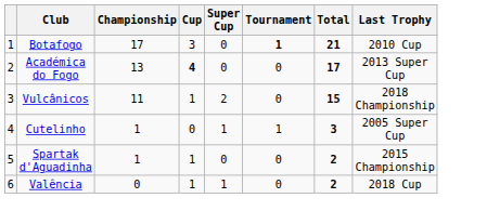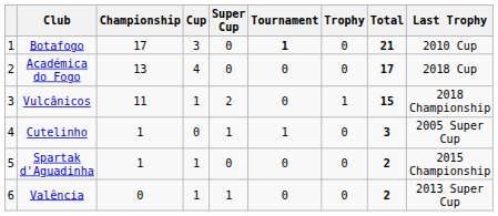 <table class="wikitable sortable" width=60%>
 <tr>
 <th></th>
 <th>Club</th>
 <th>Championship</th>
 <th>Cup</th>
 <th>Super Cup</th>
 <th>Tournament</th>
+<th>Trophy</th>
 <th>Total</th>
 <th>Last Trophy</th>
 </tr>
 <tr align=center>
 <td>1</td>
 <td><a href='#'>Botafogo</a></td>
 <td>17</td>
 <td>3</td>
 <td>0</td>
 <td><strong>1</strong></td>
+<td>0</td>
 <td><strong>21</strong></td>
 <td>2010 Cup</td>
 </tr>
 <tr align=center>
 <td>2</td>
 <td><a href='#'>Académica do Fogo</a></td>
 <td>13</td>
-<td><strong>4</strong></td>
+<td>4</td>
+<td>0</td>
 <td>0</td>
 <td>0</td>
 <td><strong>17</strong></td>
-<td>2013 Super Cup</td>
+<td>2018 Cup</td>
 </tr>
 <tr align=center>
 <td>3</td>
 <td><a href='#'>Vulcânicos</a></td>
 <td>11</td>
 <td>1</td>
 <td>2</td>
 <td>0</td>
+<td>1</td>
 <td><strong>15</strong></td>
 <td>2018 Championship</td>
 </tr>
 <tr align=center>
 <td>4</td>
 <td><a href='#'>Cutelinho</a></td>
 <td>1</td>
 <td>0</td>
 <td>1</td>
 <td>1</td>
+<td>0</td>
 <td><strong>3</strong></td>
 <td>2005 Super Cup</td>
 </tr>
 <tr align=center>
 <td>5</td>
 <td><a href='#'>Spartak d'Aguadinha</a></td>
 <td>1</td>
 <td>1</td>
+<td>0</td>
 <td>0</td>
 <td>0</td>
 <td><strong>2</strong></td>
 <td>2015 Championship</td>
 </tr>
 <tr align=center>
 <td>6</td>
 <td><a href='#'>Valência</a></td>
 <td>0</td>
 <td>1</td>
 <td>1</td>
 <td>0</td>
+<td>0</td>
 <td><strong>2</strong></td>
-<td>2018 Cup</td>
+<td>2013 Super Cup</td>
 </tr>
 </table>
